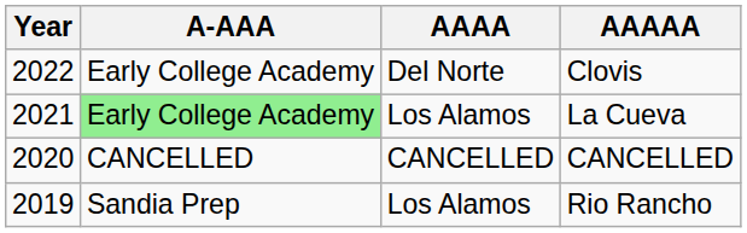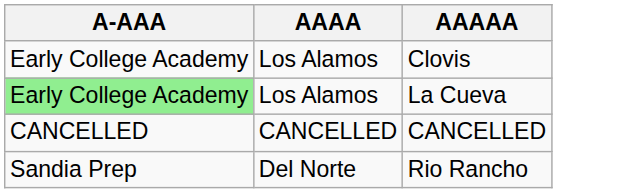 <table class="wikitable">
 <tr>
-<th>Year</th>
 <th>A-AAA</th>
 <th>AAAA</th>
 <th>AAAAA</th>
 </tr>
 <tr>
-<td>2022</td>
 <td>Early College Academy</td>
-<td>Del Norte</td>
+<td>Los Alamos</td>
 <td>Clovis</td>
 </tr>
 <tr>
-<td>2021</td>
 <td style="background: lightgreen;">Early College Academy</td>
 <td>Los Alamos</td>
 <td>La Cueva</td>
 </tr>
 <tr>
-<td>2020</td>
 <td>CANCELLED</td>
 <td>CANCELLED</td>
 <td>CANCELLED</td>
 </tr>
 <tr>
-<td>2019</td>
 <td>Sandia Prep</td>
-<td>Los Alamos</td>
+<td>Del Norte</td>
 <td>Rio Rancho</td>
 </tr>
 </table>
